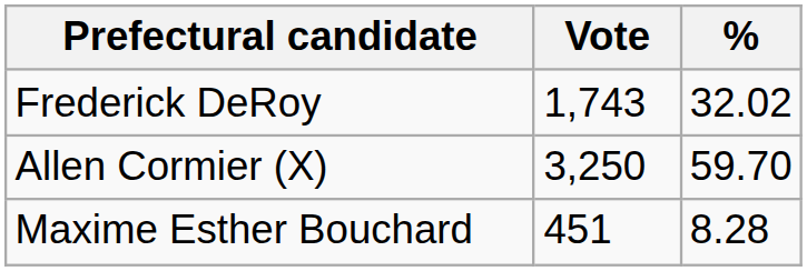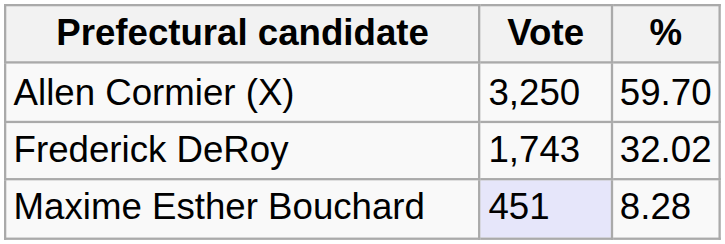 <table class="wikitable">
 <tr>
 <th bgcolor="#DDDDFF" width="200px">Prefectural candidate</th>
 <th bgcolor="#DDDDFF" width="50px">Vote</th>
 <th bgcolor="#DDDDFF" width="30px">%</th>
 </tr>
 <tr>
+<td>Allen Cormier (X)</td>
+<td>3,250</td>
+<td>59.70</td>
+</tr>
+<tr>
 <td>Frederick DeRoy</td>
 <td>1,743</td>
 <td>32.02</td>
 </tr>
 <tr>
-<td>Allen Cormier (X)</td>
-<td>3,250</td>
-<td>59.70</td>
-</tr>
-<tr>
 <td>Maxime Esther Bouchard</td>
-<td>451</td>
+<td style="background: lavender;">451</td>
 <td>8.28</td>
 </tr>
 </table>
